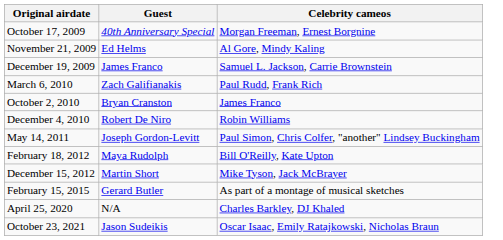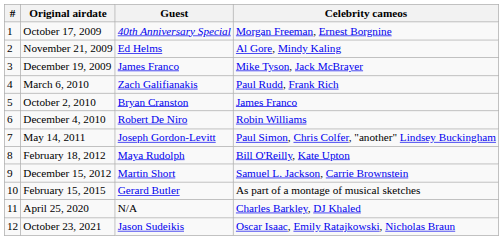 <table class="wikitable">
 <tr>
+<th>#</th>
 <th>Original airdate</th>
 <th>Guest</th>
 <th>Celebrity cameos</th>
 </tr>
 <tr>
+<td>1</td>
 <td>October 17, 2009</td>
 <td><em><a href='#'>40th Anniversary Special</a></em></td>
 <td><a href='#'>Morgan Freeman</a>, <a href='#'>Ernest Borgnine</a></td>
 </tr>
 <tr>
+<td>2</td>
 <td>November 21, 2009</td>
 <td><a href='#'>Ed Helms</a></td>
 <td><a href='#'>Al Gore</a>, <a href='#'>Mindy Kaling</a></td>
 </tr>
 <tr>
+<td>3</td>
 <td>December 19, 2009</td>
 <td><a href='#'>James Franco</a></td>
-<td><a href='#'>Samuel L. Jackson</a>, <a href='#'>Carrie Brownstein</a></td>
+<td><a href='#'>Mike Tyson</a>, <a href='#'>Jack McBrayer</a></td>
 </tr>
 <tr>
+<td>4</td>
 <td>March 6, 2010</td>
 <td><a href='#'>Zach Galifianakis</a></td>
 <td><a href='#'>Paul Rudd</a>, <a href='#'>Frank Rich</a></td>
 </tr>
 <tr>
+<td>5</td>
 <td>October 2, 2010</td>
 <td><a href='#'>Bryan Cranston</a></td>
 <td><a href='#'>James Franco</a></td>
 </tr>
 <tr>
+<td>6</td>
 <td>December 4, 2010</td>
 <td><a href='#'>Robert De Niro</a></td>
 <td><a href='#'>Robin Williams</a></td>
 </tr>
 <tr>
+<td>7</td>
 <td>May 14, 2011</td>
 <td><a href='#'>Joseph Gordon-Levitt</a></td>
 <td><a href='#'>Paul Simon</a>, <a href='#'>Chris Colfer</a>, "another" <a href='#'>Lindsey Buckingham</a></td>
 </tr>
 <tr>
+<td>8</td>
 <td>February 18, 2012</td>
 <td><a href='#'>Maya Rudolph</a></td>
 <td><a href='#'>Bill O'Reilly</a>, <a href='#'>Kate Upton</a></td>
 </tr>
 <tr>
+<td>9</td>
 <td>December 15, 2012</td>
 <td><a href='#'>Martin Short</a></td>
-<td><a href='#'>Mike Tyson</a>, <a href='#'>Jack McBrayer</a></td>
+<td><a href='#'>Samuel L. Jackson</a>, <a href='#'>Carrie Brownstein</a></td>
 </tr>
 <tr>
+<td>10</td>
 <td>February 15, 2015</td>
 <td><a href='#'>Gerard Butler</a></td>
 <td>As part of a montage of musical sketches</td>
 </tr>
 <tr>
+<td>11</td>
 <td>April 25, 2020</td>
 <td>N/A</td>
 <td><a href='#'>Charles Barkley</a>, <a href='#'>DJ Khaled</a></td>
 </tr>
 <tr>
+<td>12</td>
 <td>October 23, 2021</td>
 <td><a href='#'>Jason Sudeikis</a></td>
 <td><a href='#'>Oscar Isaac</a>, <a href='#'>Emily Ratajkowski</a>, <a href='#'>Nicholas Braun</a></td>
 </tr>
 </table>
